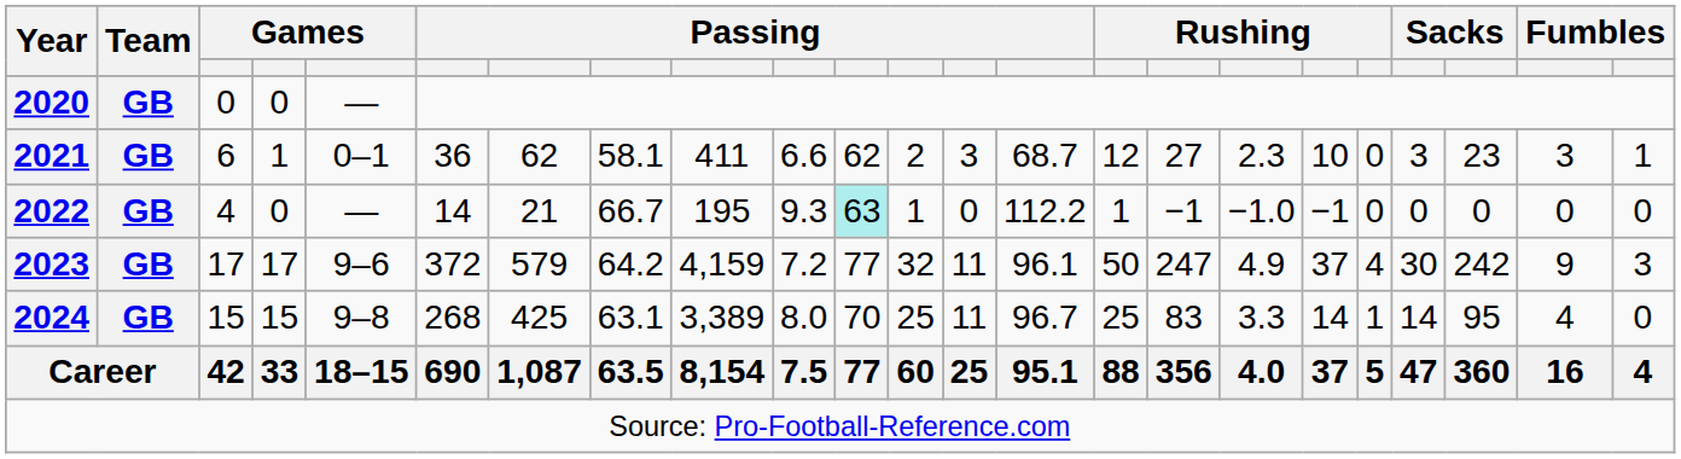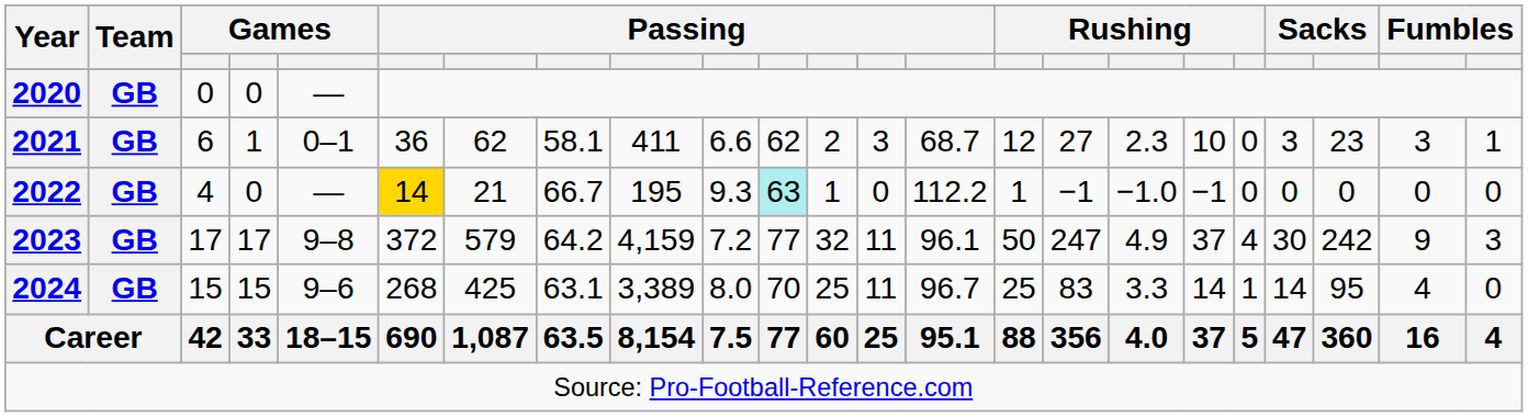 <table class="wikitable" style="text-align:center;">
 <tr>
 <th rowspan="2">Year</th>
 <th rowspan="2">Team</th>
 <th colspan="3">Games</th>
 <th colspan="9">Passing</th>
 <th colspan="5">Rushing</th>
 <th colspan="2">Sacks</th>
 <th colspan="2">Fumbles</th>
 </tr>
 <tr>
 <th></th>
 <th></th>
 <th></th>
 <th></th>
 <th></th>
 <th></th>
 <th></th>
 <th></th>
 <th></th>
 <th></th>
 <th></th>
 <th></th>
 <th></th>
 <th></th>
 <th></th>
 <th></th>
 <th></th>
 <th></th>
 <th></th>
 <th></th>
 <th></th>
 </tr>
 <tr>
 <th><a href='#'>2020</a></th>
 <th><a href='#'>GB</a></th>
 <td>0</td>
 <td>0</td>
 <td>—</td>
 <td colspan="18"></td>
 </tr>
 <tr>
 <th><a href='#'>2021</a></th>
 <th><a href='#'>GB</a></th>
 <td>6</td>
 <td>1</td>
 <td>0–1</td>
 <td>36</td>
 <td>62</td>
 <td>58.1</td>
 <td>411</td>
 <td>6.6</td>
 <td>62</td>
 <td>2</td>
 <td>3</td>
 <td>68.7</td>
 <td>12</td>
 <td>27</td>
 <td>2.3</td>
 <td>10</td>
 <td>0</td>
 <td>3</td>
 <td>23</td>
 <td>3</td>
 <td>1</td>
 </tr>
 <tr>
 <th><a href='#'>2022</a></th>
 <th><a href='#'>GB</a></th>
 <td>4</td>
 <td>0</td>
 <td>—</td>
-<td>14</td>
+<td style="background: gold;">14</td>
 <td>21</td>
 <td>66.7</td>
 <td>195</td>
 <td>9.3</td>
 <td style="background: paleturquoise;">63</td>
 <td>1</td>
 <td>0</td>
 <td>112.2</td>
 <td>1</td>
 <td>−1</td>
 <td>−1.0</td>
 <td>−1</td>
 <td>0</td>
 <td>0</td>
 <td>0</td>
 <td>0</td>
 <td>0</td>
 </tr>
 <tr>
 <th><a href='#'>2023</a></th>
 <th><a href='#'>GB</a></th>
 <td>17</td>
 <td>17</td>
-<td>9–6</td>
+<td>9–8</td>
 <td>372</td>
 <td>579</td>
 <td>64.2</td>
 <td>4,159</td>
 <td>7.2</td>
 <td>77</td>
 <td>32</td>
 <td>11</td>
 <td>96.1</td>
 <td>50</td>
 <td>247</td>
 <td>4.9</td>
 <td>37</td>
 <td>4</td>
 <td>30</td>
 <td>242</td>
 <td>9</td>
 <td>3</td>
 </tr>
 <tr>
 <th><a href='#'>2024</a></th>
 <th><a href='#'>GB</a></th>
 <td>15</td>
 <td>15</td>
-<td>9–8</td>
+<td>9–6</td>
 <td>268</td>
 <td>425</td>
 <td>63.1</td>
 <td>3,389</td>
 <td>8.0</td>
 <td>70</td>
 <td>25</td>
 <td>11</td>
 <td>96.7</td>
 <td>25</td>
 <td>83</td>
 <td>3.3</td>
 <td>14</td>
 <td>1</td>
 <td>14</td>
 <td>95</td>
 <td>4</td>
 <td>0</td>
 </tr>
 <tr>
 <th colspan="2">Career</th>
 <th>42</th>
 <th>33</th>
 <th>18–15</th>
 <th>690</th>
 <th>1,087</th>
 <th>63.5</th>
 <th>8,154</th>
 <th>7.5</th>
 <th>77</th>
 <th>60</th>
 <th>25</th>
 <th>95.1</th>
 <th>88</th>
 <th>356</th>
 <th>4.0</th>
 <th>37</th>
 <th>5</th>
 <th>47</th>
 <th>360</th>
 <th>16</th>
 <th>4</th>
 </tr>
 <tr>
 <td colspan="23"><small>Source: <a href='#'>Pro-Football-Reference.com</a></small></td>
 </tr>
 </table>
